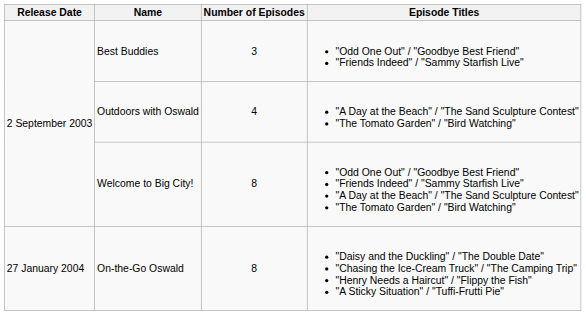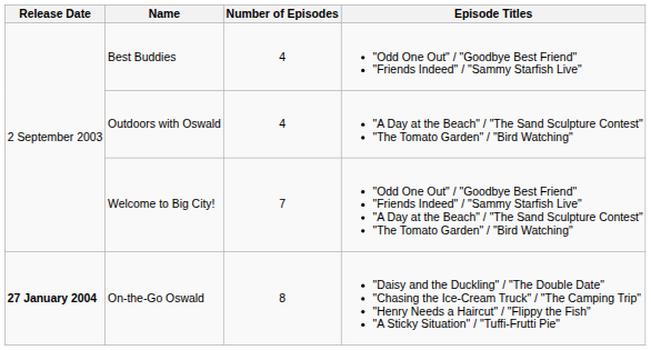 <table class="wikitable">
 <tr>
 <th>Release Date</th>
 <th>Name</th>
 <th>Number of Episodes</th>
 <th>Episode Titles</th>
 </tr>
 <tr>
 <td rowspan="3">2 September 2003</td>
 <td>Best Buddies</td>
-<td align="center">3</td>
+<td align="center">4</td>
 <td><br><ul><li>"Odd One Out" / "Goodbye Best Friend"</li><li>"Friends Indeed" / "Sammy Starfish Live"</li></ul></td>
 </tr>
 <tr>
 <td>Outdoors with Oswald</td>
 <td align="center">4</td>
 <td><br><ul><li>"A Day at the Beach" / "The Sand Sculpture Contest"</li><li>"The Tomato Garden" / "Bird Watching"</li></ul></td>
 </tr>
 <tr>
 <td>Welcome to Big City!</td>
-<td align="center">8</td>
+<td align="center">7</td>
 <td><br><ul><li>"Odd One Out" / "Goodbye Best Friend"</li><li>"Friends Indeed" / "Sammy Starfish Live"</li><li>"A Day at the Beach" / "The Sand Sculpture Contest"</li><li>"The Tomato Garden" / "Bird Watching"</li></ul></td>
 </tr>
 <tr>
-<td>27 January 2004</td>
+<td><strong>27 January 2004</strong></td>
 <td>On-the-Go Oswald</td>
 <td align="center">8</td>
 <td><br><ul><li>"Daisy and the Duckling" / "The Double Date"</li><li>"Chasing the Ice-Cream Truck" / "The Camping Trip"</li><li>"Henry Needs a Haircut" / "Flippy the Fish"</li><li>"A Sticky Situation" / "Tuffi-Frutti Pie"</li></ul></td>
 </tr>
 </table>
